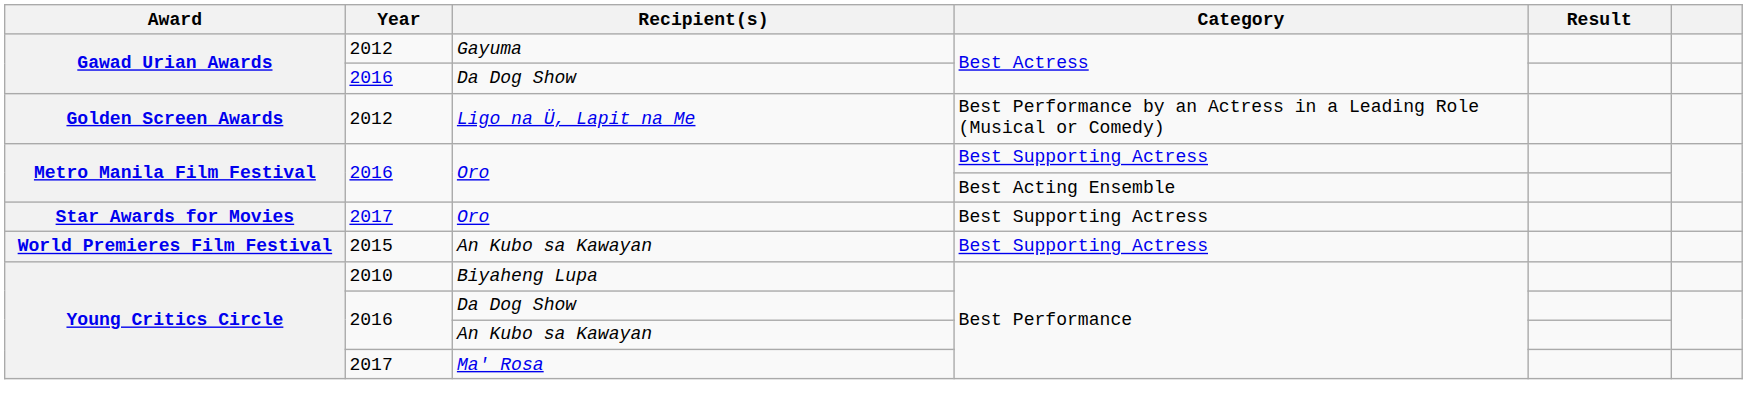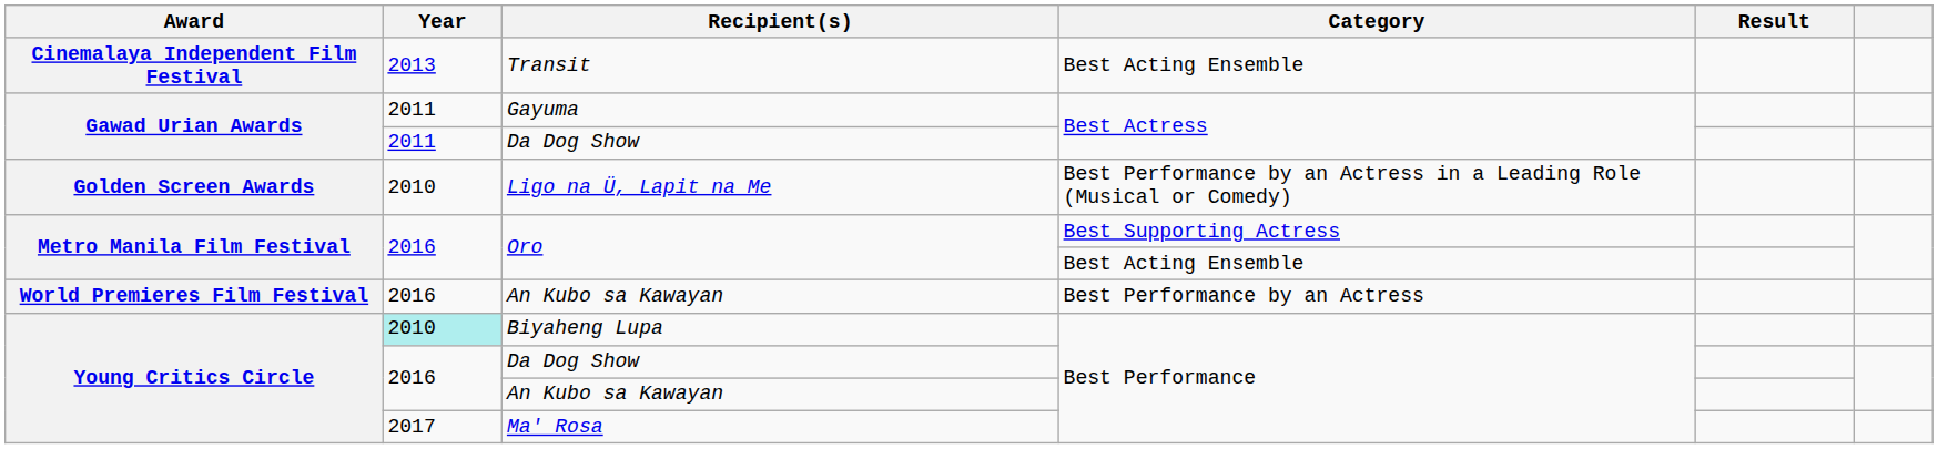 <table class="wikitable sortable plainrowheaders" style="width:99%;">
 <tr>
 <th scope="col" style="width:19%;">Award</th>
 <th scope="col" style="width:6%;">Year</th>
 <th scope="col" style="width:28%;">Recipient(s)</th>
 <th scope="col" style="width:32%;">Category</th>
 <th scope="col" style="width:8%;">Result</th>
 <th scope="col" style="width:4%;" class="unsortable"></th>
 </tr>
 <tr>
+<th scope="rowgroup"><a href='#'>Cinemalaya Independent Film Festival</a></th>
+<td><a href='#'>2013</a></td>
+<td><em>Transit</em></td>
+<td>Best Acting Ensemble</td>
+<td></td>
+<td></td>
+</tr>
+<tr>
 <th scope="rowgroup" rowspan="2"><a href='#'>Gawad Urian Awards</a></th>
-<td>2012</td>
+<td>2011</td>
 <td><em>Gayuma</em></td>
 <td rowspan="2"><a href='#'>Best Actress</a></td>
 <td></td>
 <td></td>
 </tr>
 <tr>
-<td><a href='#'>2016</a></td>
+<td><a href='#'>2011</a></td>
 <td><em>Da Dog Show</em></td>
 <td></td>
 <td></td>
 </tr>
 <tr>
 <th scope="rowgroup"><a href='#'>Golden Screen Awards</a></th>
-<td>2012</td>
+<td>2010</td>
 <td><em><a href='#'>Ligo na Ü, Lapit na Me</a></em></td>
 <td>Best Performance by an Actress in a Leading Role (Musical or Comedy)</td>
 <td></td>
 <td></td>
 </tr>
 <tr>
 <th scope="rowgroup" rowspan="2"><a href='#'>Metro Manila Film Festival</a></th>
 <td rowspan="2"><a href='#'>2016</a></td>
 <td rowspan="2"><em><a href='#'>Oro</a></em></td>
 <td><a href='#'>Best Supporting Actress</a></td>
 <td></td>
 <td rowspan="2"></td>
 </tr>
 <tr>
 <td>Best Acting Ensemble</td>
 <td></td>
 </tr>
 <tr>
-<th scope="rowgroup"><a href='#'>Star Awards for Movies</a></th>
-<td><a href='#'>2017</a></td>
-<td><em><a href='#'>Oro</a></em></td>
-<td>Best Supporting Actress</td>
-<td></td>
-<td></td>
-</tr>
-<tr>
 <th scope="rowgroup"><a href='#'>World Premieres Film Festival</a></th>
-<td>2015</td>
+<td>2016</td>
 <td><em>An Kubo sa Kawayan</em></td>
-<td><a href='#'>Best Supporting Actress</a></td>
+<td>Best Performance by an Actress</td>
 <td></td>
 <td></td>
 </tr>
 <tr>
 <th scope="rowgroup" rowspan="4"><a href='#'>Young Critics Circle</a></th>
-<td>2010</td>
+<td style="background: paleturquoise;">2010</td>
 <td><em>Biyaheng Lupa</em></td>
 <td rowspan="4">Best Performance</td>
 <td></td>
 <td></td>
 </tr>
 <tr>
 <td rowspan="2">2016</td>
 <td><em>Da Dog Show</em></td>
 <td></td>
 <td rowspan="2"></td>
 </tr>
 <tr>
 <td><em>An Kubo sa Kawayan</em></td>
 <td></td>
 </tr>
 <tr>
 <td>2017</td>
 <td><em><a href='#'>Ma' Rosa</a></em></td>
 <td></td>
 <td></td>
 </tr>
 </table>
